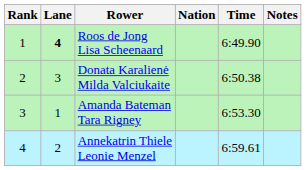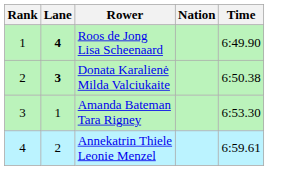 <table class="wikitable sortable" style="text-align:center">
 <tr>
 <th>Rank</th>
 <th>Lane</th>
 <th>Rower</th>
 <th>Nation</th>
 <th>Time</th>
-<th>Notes</th>
 </tr>
 <tr bgcolor=bbf3bb>
 <td>1</td>
 <td><strong>4</strong></td>
 <td align="left"><a href='#'>Roos de Jong</a><br><a href='#'>Lisa Scheenaard</a></td>
 <td align="left"></td>
 <td>6:49.90</td>
-<td></td>
 </tr>
 <tr bgcolor=bbf3bb>
 <td>2</td>
-<td>3</td>
+<td><strong>3</strong></td>
 <td align="left"><a href='#'>Donata Karalienė</a><br><a href='#'>Milda Valciukaite</a></td>
 <td align="left"></td>
 <td>6:50.38</td>
-<td></td>
 </tr>
 <tr bgcolor=bbf3bb>
 <td>3</td>
 <td>1</td>
 <td align="left"><a href='#'>Amanda Bateman</a><br><a href='#'>Tara Rigney</a></td>
 <td align="left"></td>
 <td>6:53.30</td>
-<td></td>
 </tr>
 <tr bgcolor=bbf3ff>
 <td>4</td>
 <td>2</td>
 <td align="left"><a href='#'>Annekatrin Thiele</a><br><a href='#'>Leonie Menzel</a></td>
 <td align="left"></td>
 <td>6:59.61</td>
-<td></td>
 </tr>
 </table>
